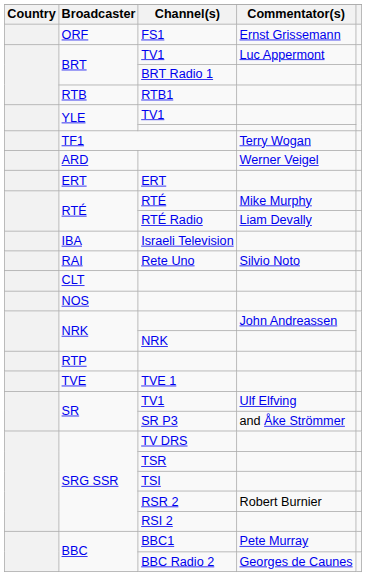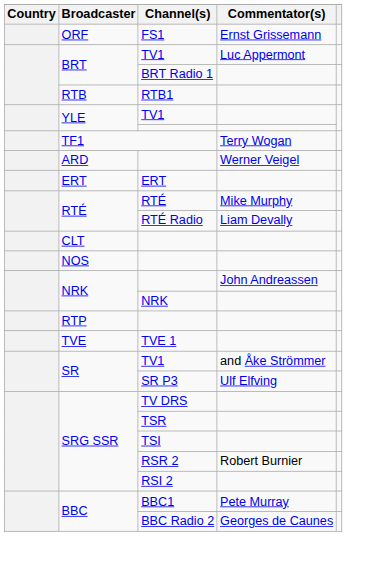 <table class="wikitable plainrowheaders">
 <tr>
 </tr>
 <tr>
 <th scope="col">Country</th>
 <th scope="col">Broadcaster</th>
 <th scope="col">Channel(s)</th>
 <th scope="col">Commentator(s)</th>
 <th scope="col"></th>
 </tr>
 <tr>
 <th scope="row"></th>
 <td><a href='#'>ORF</a></td>
 <td><a href='#'>FS1</a></td>
 <td><a href='#'>Ernst Grissemann</a></td>
 <td style="text-align:center"></td>
 </tr>
 <tr>
 <th scope="rowgroup" rowspan="3"></th>
 <td rowspan="2"><a href='#'>BRT</a></td>
 <td><a href='#'>TV1</a></td>
 <td><a href='#'>Luc Appermont</a></td>
 <td style="text-align:center"></td>
 </tr>
 <tr>
 <td><a href='#'>BRT Radio 1</a></td>
 <td></td>
 <td style="text-align:center"></td>
 </tr>
 <tr>
 <td><a href='#'>RTB</a></td>
 <td><a href='#'>RTB1</a></td>
 <td></td>
 <td style="text-align:center"></td>
 </tr>
 <tr>
 <th scope="rowgroup" rowspan="2"></th>
 <td rowspan="2"><a href='#'>YLE</a></td>
 <td><a href='#'>TV1</a></td>
 <td></td>
 <td style="text-align:center" rowspan="2"></td>
 </tr>
 <tr>
 <td></td>
 <td></td>
 </tr>
 <tr>
 <th scope="row"></th>
 <td colspan="2"><a href='#'>TF1</a></td>
 <td><a href='#'>Terry Wogan</a></td>
 <td style="text-align:center"></td>
 </tr>
 <tr>
 <th scope="row"></th>
 <td><a href='#'>ARD</a></td>
 <td></td>
 <td><a href='#'>Werner Veigel</a></td>
 <td style="text-align:center"></td>
 </tr>
 <tr>
 <th scope="row"></th>
 <td><a href='#'>ERT</a></td>
 <td><a href='#'>ERT</a></td>
 <td></td>
 <td style="text-align:center"></td>
 </tr>
 <tr>
 <th scope="rowgroup" rowspan="2"></th>
 <td rowspan="2"><a href='#'>RTÉ</a></td>
 <td><a href='#'>RTÉ</a></td>
 <td><a href='#'>Mike Murphy</a></td>
 <td style="text-align:center"></td>
 </tr>
 <tr>
 <td><a href='#'>RTÉ Radio</a></td>
 <td><a href='#'>Liam Devally</a></td>
 <td style="text-align:center"></td>
 </tr>
 <tr>
 <th scope="row"></th>
-<td><a href='#'>IBA</a></td>
-<td><a href='#'>Israeli Television</a></td>
-<td></td>
-<td style="text-align:center"></td>
-</tr>
-<tr>
-<th scope="row"></th>
-<td><a href='#'>RAI</a></td>
-<td><a href='#'>Rete Uno</a></td>
-<td><a href='#'>Silvio Noto</a></td>
-<td style="text-align:center"></td>
-</tr>
-<tr>
-<th scope="row"></th>
 <td><a href='#'>CLT</a></td>
 <td></td>
 <td></td>
 <td style="text-align:center"></td>
 </tr>
 <tr>
 <th scope="row"></th>
 <td><a href='#'>NOS</a></td>
 <td></td>
 <td></td>
 <td style="text-align:center"></td>
 </tr>
 <tr>
 <th scope="rowgroup" rowspan="2"></th>
 <td rowspan="2"><a href='#'>NRK</a></td>
 <td></td>
 <td><a href='#'>John Andreassen</a></td>
 <td style="text-align:center" rowspan="2"></td>
 </tr>
 <tr>
 <td><a href='#'>NRK</a></td>
 <td></td>
 </tr>
 <tr>
 <th scope="row"></th>
 <td><a href='#'>RTP</a></td>
 <td></td>
 <td></td>
 <td style="text-align:center"></td>
 </tr>
 <tr>
 <th scope="row"></th>
 <td><a href='#'>TVE</a></td>
 <td><a href='#'>TVE 1</a></td>
 <td></td>
 <td style="text-align:center"></td>
 </tr>
 <tr>
 <th scope="rowgroup" rowspan="2"></th>
 <td rowspan="2"><a href='#'>SR</a></td>
 <td><a href='#'>TV1</a></td>
-<td><a href='#'>Ulf Elfving</a></td>
+<td> and <a href='#'>Åke Strömmer</a></td>
 <td style="text-align:center"></td>
 </tr>
 <tr>
 <td><a href='#'>SR P3</a></td>
-<td> and <a href='#'>Åke Strömmer</a></td>
+<td><a href='#'>Ulf Elfving</a></td>
 <td style="text-align:center"></td>
 </tr>
 <tr>
 <th scope="rowgroup" rowspan="5"></th>
 <td rowspan="5"><a href='#'>SRG SSR</a></td>
 <td><a href='#'>TV DRS</a></td>
 <td></td>
 <td style="text-align:center"></td>
 </tr>
 <tr>
 <td><a href='#'>TSR</a></td>
 <td></td>
 <td style="text-align:center"></td>
 </tr>
 <tr>
 <td><a href='#'>TSI</a></td>
 <td></td>
 <td style="text-align:center"></td>
 </tr>
 <tr>
 <td><a href='#'>RSR 2</a></td>
 <td>Robert Burnier</td>
 <td style="text-align:center"></td>
 </tr>
 <tr>
 <td><a href='#'>RSI 2</a></td>
 <td></td>
 <td style="text-align:center"></td>
 </tr>
 <tr>
 <th scope="rowgroup" rowspan="2"></th>
 <td rowspan="2"><a href='#'>BBC</a></td>
 <td><a href='#'>BBC1</a></td>
 <td><a href='#'>Pete Murray</a></td>
 <td style="text-align:center"></td>
 </tr>
 <tr>
 <td><a href='#'>BBC Radio 2</a></td>
 <td><a href='#'>Georges de Caunes</a></td>
 <td style="text-align:center"></td>
 </tr>
 </table>
